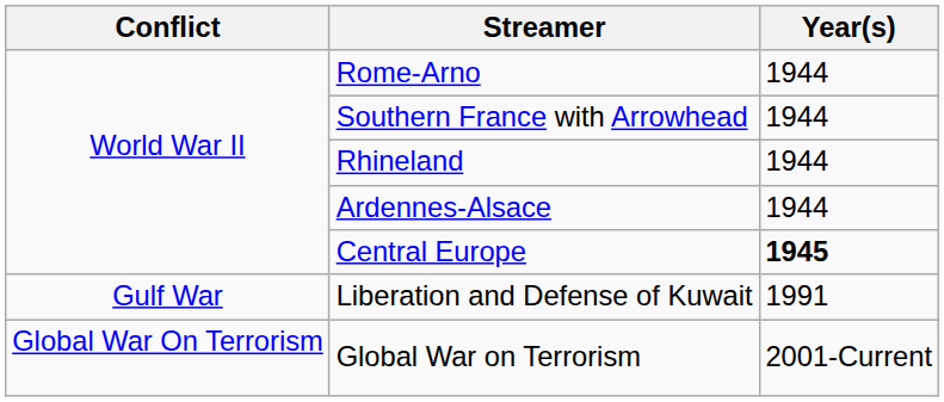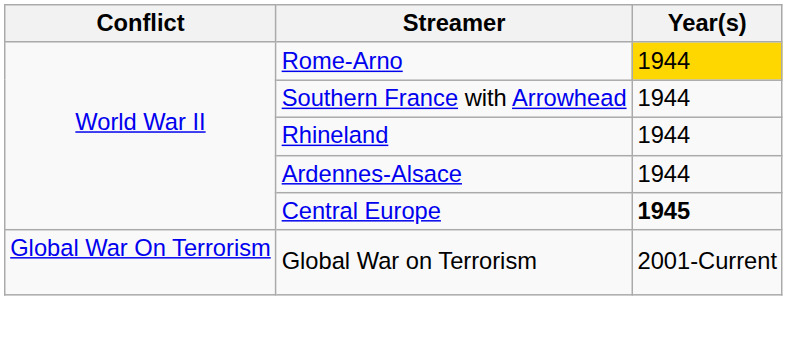 <table class=wikitable>
 <tr style="background:#efefef;">
 <th>Conflict</th>
 <th>Streamer</th>
 <th>Year(s)</th>
 </tr>
 <tr>
 <td rowspan="5" style="text-align:center"><a href='#'>World War II</a> <br><br> </td>
 <td><a href='#'>Rome-Arno</a></td>
-<td>1944</td>
+<td style="background: gold;">1944</td>
 </tr>
 <tr>
 <td><a href='#'>Southern France</a> with <a href='#'>Arrowhead</a></td>
 <td>1944</td>
 </tr>
 <tr>
 <td><a href='#'>Rhineland</a></td>
 <td>1944</td>
 </tr>
 <tr>
 <td><a href='#'>Ardennes-Alsace</a></td>
 <td>1944</td>
 </tr>
 <tr>
 <td><a href='#'>Central Europe</a></td>
 <td><strong>1945</strong></td>
 </tr>
 <tr>
-<td style="text-align:center"><a href='#'>Gulf War</a> <br> </td>
-<td>Liberation and Defense of Kuwait</td>
-<td>1991</td>
-</tr>
-<tr>
 <td rowspan="2" style="text-align:center"><a href='#'>Global War On Terrorism</a><br> <br> </td>
 <td>Global War on Terrorism</td>
 <td>2001-Current</td>
 </tr>
 </table>
